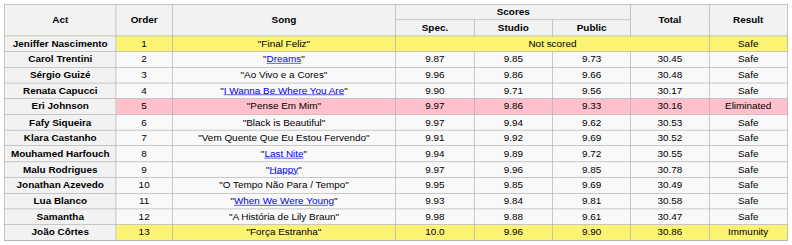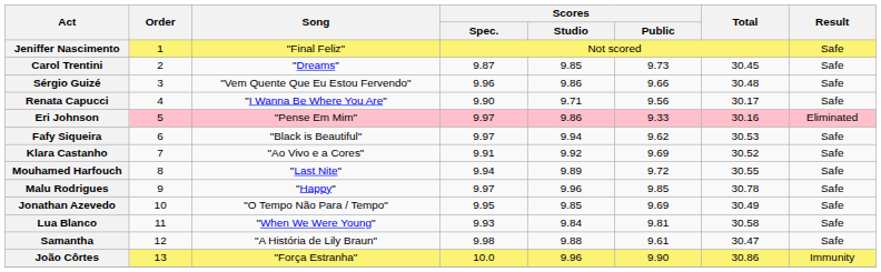 <table class="wikitable plainrowheaders" style="text-align:center; width:100%;">
 <tr>
 <th scope="col" rowspan=2 width="10.0%">Act</th>
 <th scope="col" rowspan=2 width="05.0%">Order</th>
 <th scope="col" rowspan=2 width="20.0%">Song</th>
 <th scope="col" colspan=3 width="20.0%">Scores</th>
 <th scope="col" rowspan=2 width="07.0%">Total</th>
 <th scope="col" rowspan=2 width="07.0%">Result</th>
 </tr>
 <tr>
 <th scope="col" width="07.0%">Spec.</th>
 <th scope="col" width="07.0%">Studio</th>
 <th scope="col" width="07.0%">Public</th>
 </tr>
 <tr bgcolor=FBF373>
 <th scope="row">Jeniffer Nascimento</th>
 <td>1</td>
 <td>"Final Feliz"</td>
 <td colspan=4>Not scored</td>
 <td>Safe</td>
 </tr>
 <tr>
 <th scope="row">Carol Trentini</th>
 <td>2</td>
 <td>"<a href='#'>Dreams</a>"</td>
 <td>9.87 </td>
 <td>9.85</td>
 <td>9.73</td>
 <td>30.45</td>
 <td>Safe</td>
 </tr>
 <tr>
 <th scope="row">Sérgio Guizé</th>
 <td>3</td>
-<td>"Ao Vivo e a Cores"</td>
+<td>"Vem Quente Que Eu Estou Fervendo"</td>
 <td>9.96 </td>
 <td>9.86</td>
 <td>9.66</td>
 <td>30.48</td>
 <td>Safe</td>
 </tr>
 <tr>
 <th scope="row">Renata Capucci</th>
 <td>4</td>
 <td>"<a href='#'>I Wanna Be Where You Are</a>"</td>
 <td>9.90 </td>
 <td>9.71</td>
 <td>9.56</td>
 <td>30.17</td>
 <td>Safe</td>
 </tr>
 <tr bgcolor=FFC0CB>
 <th scope="row">Eri Johnson</th>
 <td>5</td>
 <td>"Pense Em Mim"</td>
 <td>9.97 </td>
 <td>9.86</td>
 <td>9.33</td>
 <td>30.16</td>
 <td>Eliminated</td>
 </tr>
 <tr>
 <th scope="row">Fafy Siqueira</th>
 <td>6</td>
 <td>"Black is Beautiful"</td>
 <td>9.97 </td>
 <td>9.94</td>
 <td>9.62</td>
 <td>30.53</td>
 <td>Safe</td>
 </tr>
 <tr>
 <th scope="row">Klara Castanho</th>
 <td>7</td>
-<td>"Vem Quente Que Eu Estou Fervendo"</td>
+<td>"Ao Vivo e a Cores"</td>
 <td>9.91 </td>
 <td>9.92</td>
 <td>9.69</td>
 <td>30.52</td>
 <td>Safe</td>
 </tr>
 <tr>
 <th scope="row">Mouhamed Harfouch</th>
 <td>8</td>
 <td>"<a href='#'>Last Nite</a>"</td>
 <td>9.94 </td>
 <td>9.89</td>
 <td>9.72</td>
 <td>30.55</td>
 <td>Safe</td>
 </tr>
 <tr>
 <th scope="row">Malu Rodrigues</th>
 <td>9</td>
 <td>"<a href='#'>Happy</a>"</td>
 <td>9.97 </td>
 <td>9.96</td>
 <td>9.85</td>
 <td>30.78</td>
 <td>Safe</td>
 </tr>
 <tr>
 <th scope="row">Jonathan Azevedo</th>
 <td>10</td>
 <td>"O Tempo Não Para / Tempo"</td>
 <td>9.95 </td>
 <td>9.85</td>
 <td>9.69</td>
 <td>30.49</td>
 <td>Safe</td>
 </tr>
 <tr>
 <th scope="row">Lua Blanco</th>
 <td>11</td>
 <td>"<a href='#'>When We Were Young</a>"</td>
 <td>9.93 </td>
 <td>9.84</td>
 <td>9.81</td>
 <td>30.58</td>
 <td>Safe</td>
 </tr>
 <tr>
 <th scope="row">Samantha</th>
 <td>12</td>
 <td>"A História de Lily Braun"</td>
 <td>9.98 </td>
 <td>9.88</td>
 <td>9.61</td>
 <td>30.47</td>
 <td>Safe</td>
 </tr>
 <tr bgcolor=FBF373>
 <th scope="row">João Côrtes</th>
 <td>13</td>
 <td>"Força Estranha"</td>
 <td>10.0 </td>
 <td>9.96</td>
 <td>9.90</td>
 <td>30.86</td>
 <td>Immunity</td>
 </tr>
 <tr>
 </tr>
 </table>
